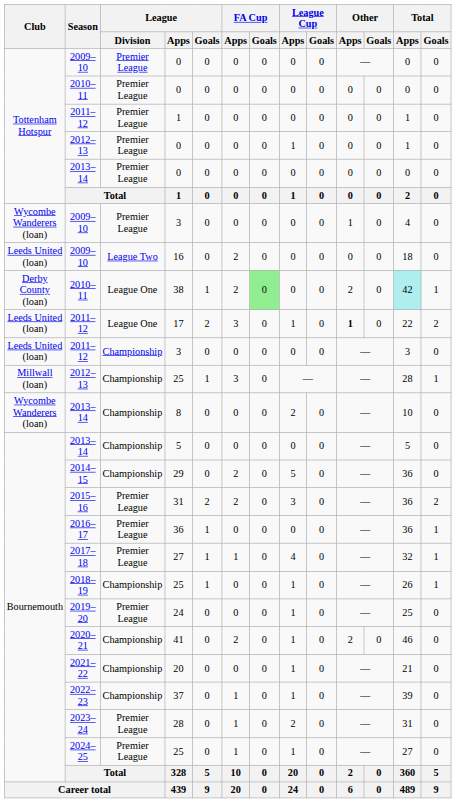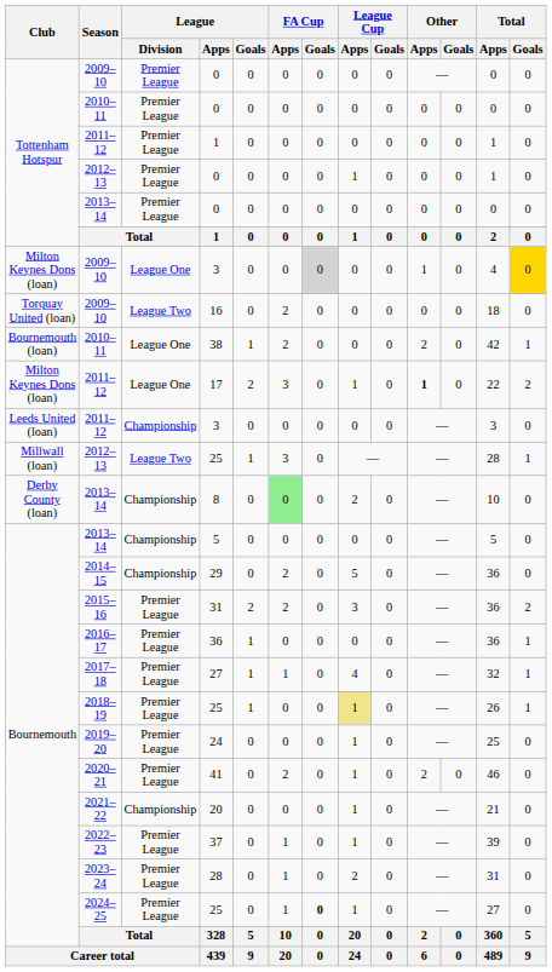 <table class="wikitable" style="text-align: center;">
 <tr>
 <th rowspan=2>Club</th>
 <th rowspan=2>Season</th>
 <th colspan=3>League</th>
 <th colspan=2><a href='#'>FA Cup</a></th>
 <th colspan=2><a href='#'>League Cup</a></th>
 <th colspan=2>Other</th>
 <th colspan=2>Total</th>
 </tr>
 <tr>
 <th>Division</th>
 <th>Apps</th>
 <th>Goals</th>
 <th>Apps</th>
 <th>Goals</th>
 <th>Apps</th>
 <th>Goals</th>
 <th>Apps</th>
 <th>Goals</th>
 <th>Apps</th>
 <th>Goals</th>
 </tr>
 <tr>
 <td rowspan=6><a href='#'>Tottenham Hotspur</a></td>
 <td><a href='#'>2009–10</a></td>
 <td><a href='#'>Premier League</a></td>
 <td>0</td>
 <td>0</td>
 <td>0</td>
 <td>0</td>
 <td>0</td>
 <td>0</td>
 <td colspan=2>—</td>
 <td>0</td>
 <td>0</td>
 </tr>
 <tr>
 <td><a href='#'>2010–11</a></td>
 <td>Premier League</td>
 <td>0</td>
 <td>0</td>
 <td>0</td>
 <td>0</td>
 <td>0</td>
 <td>0</td>
 <td>0</td>
 <td>0</td>
 <td>0</td>
 <td>0</td>
 </tr>
 <tr>
 <td><a href='#'>2011–12</a></td>
 <td>Premier League</td>
 <td>1</td>
 <td>0</td>
 <td>0</td>
 <td>0</td>
 <td>0</td>
 <td>0</td>
 <td>0</td>
 <td>0</td>
 <td>1</td>
 <td>0</td>
 </tr>
 <tr>
 <td><a href='#'>2012–13</a></td>
 <td>Premier League</td>
 <td>0</td>
 <td>0</td>
 <td>0</td>
 <td>0</td>
 <td>1</td>
 <td>0</td>
 <td>0</td>
 <td>0</td>
 <td>1</td>
 <td>0</td>
 </tr>
 <tr>
 <td><a href='#'>2013–14</a></td>
 <td>Premier League</td>
 <td>0</td>
 <td>0</td>
 <td>0</td>
 <td>0</td>
 <td>0</td>
 <td>0</td>
 <td>0</td>
 <td>0</td>
 <td>0</td>
 <td>0</td>
 </tr>
 <tr>
 <th colspan=2>Total</th>
 <th>1</th>
 <th>0</th>
 <th>0</th>
 <th>0</th>
 <th>1</th>
 <th>0</th>
 <th>0</th>
 <th>0</th>
 <th>2</th>
 <th>0</th>
 </tr>
 <tr>
-<td><a href='#'>Wycombe Wanderers</a> (loan)</td>
+<td><a href='#'>Milton Keynes Dons</a> (loan)</td>
 <td><a href='#'>2009–10</a></td>
-<td>Premier League</td>
+<td><a href='#'>League One</a></td>
 <td>3</td>
 <td>0</td>
 <td>0</td>
-<td>0</td>
+<td style="background: lightgrey;">0</td>
 <td>0</td>
 <td>0</td>
 <td>1</td>
 <td>0</td>
 <td>4</td>
-<td>0</td>
+<td style="background: gold;">0</td>
 </tr>
 <tr>
-<td><a href='#'>Leeds United</a> (loan)</td>
+<td><a href='#'>Torquay United</a> (loan)</td>
 <td><a href='#'>2009–10</a></td>
 <td><a href='#'>League Two</a></td>
 <td>16</td>
 <td>0</td>
 <td>2</td>
 <td>0</td>
 <td>0</td>
 <td>0</td>
 <td>0</td>
 <td>0</td>
 <td>18</td>
 <td>0</td>
 </tr>
 <tr>
-<td><a href='#'>Derby County</a> (loan)</td>
+<td><a href='#'>Bournemouth</a> (loan)</td>
 <td><a href='#'>2010–11</a></td>
 <td>League One</td>
 <td>38</td>
 <td>1</td>
 <td>2</td>
-<td style="background: lightgreen;">0</td>
+<td>0</td>
 <td>0</td>
 <td>0</td>
 <td>2</td>
 <td>0</td>
-<td style="background: paleturquoise;">42</td>
+<td>42</td>
 <td>1</td>
 </tr>
 <tr>
-<td><a href='#'>Leeds United</a> (loan)</td>
+<td><a href='#'>Milton Keynes Dons</a> (loan)</td>
 <td><a href='#'>2011–12</a></td>
 <td>League One</td>
 <td>17</td>
 <td>2</td>
 <td>3</td>
 <td>0</td>
 <td>1</td>
 <td>0</td>
 <td><strong>1</strong></td>
 <td>0</td>
 <td>22</td>
 <td>2</td>
 </tr>
 <tr>
 <td><a href='#'>Leeds United</a> (loan)</td>
 <td><a href='#'>2011–12</a></td>
 <td><a href='#'>Championship</a></td>
 <td>3</td>
 <td>0</td>
 <td>0</td>
 <td>0</td>
 <td>0</td>
 <td>0</td>
 <td colspan=2>—</td>
 <td>3</td>
 <td>0</td>
 </tr>
 <tr>
 <td><a href='#'>Millwall</a> (loan)</td>
 <td><a href='#'>2012–13</a></td>
-<td>Championship</td>
+<td><a href='#'>League Two</a></td>
 <td>25</td>
 <td>1</td>
 <td>3</td>
 <td>0</td>
 <td colspan=2>—</td>
 <td colspan=2>—</td>
 <td>28</td>
 <td>1</td>
 </tr>
 <tr>
-<td><a href='#'>Wycombe Wanderers</a> (loan)</td>
+<td><a href='#'>Derby County</a> (loan)</td>
 <td><a href='#'>2013–14</a></td>
 <td>Championship</td>
 <td>8</td>
 <td>0</td>
-<td>0</td>
+<td style="background: lightgreen;">0</td>
 <td>0</td>
 <td>2</td>
 <td>0</td>
 <td colspan=2>—</td>
 <td>10</td>
 <td>0</td>
 </tr>
 <tr>
 <td rowspan=13>Bournemouth</td>
 <td><a href='#'>2013–14</a></td>
 <td>Championship</td>
 <td>5</td>
 <td>0</td>
 <td>0</td>
 <td>0</td>
 <td>0</td>
 <td>0</td>
 <td colspan=2>—</td>
 <td>5</td>
 <td>0</td>
 </tr>
 <tr>
 <td><a href='#'>2014–15</a></td>
 <td>Championship</td>
 <td>29</td>
 <td>0</td>
 <td>2</td>
 <td>0</td>
 <td>5</td>
 <td>0</td>
 <td colspan=2>—</td>
 <td>36</td>
 <td>0</td>
 </tr>
 <tr>
 <td><a href='#'>2015–16</a></td>
 <td>Premier League</td>
 <td>31</td>
 <td>2</td>
 <td>2</td>
 <td>0</td>
 <td>3</td>
 <td>0</td>
 <td colspan=2>—</td>
 <td>36</td>
 <td>2</td>
 </tr>
 <tr>
 <td><a href='#'>2016–17</a></td>
 <td>Premier League</td>
 <td>36</td>
 <td>1</td>
 <td>0</td>
 <td>0</td>
 <td>0</td>
 <td>0</td>
 <td colspan=2>—</td>
 <td>36</td>
 <td>1</td>
 </tr>
 <tr>
 <td><a href='#'>2017–18</a></td>
 <td>Premier League</td>
 <td>27</td>
 <td>1</td>
 <td>1</td>
 <td>0</td>
 <td>4</td>
 <td>0</td>
 <td colspan=2>—</td>
 <td>32</td>
 <td>1</td>
 </tr>
 <tr>
 <td><a href='#'>2018–19</a></td>
-<td>Championship</td>
+<td>Premier League</td>
 <td>25</td>
 <td>1</td>
 <td>0</td>
 <td>0</td>
-<td>1</td>
+<td style="background: khaki;">1</td>
 <td>0</td>
 <td colspan=2>—</td>
 <td>26</td>
 <td>1</td>
 </tr>
 <tr>
 <td><a href='#'>2019–20</a></td>
 <td>Premier League</td>
 <td>24</td>
 <td>0</td>
 <td>0</td>
 <td>0</td>
 <td>1</td>
 <td>0</td>
 <td colspan=2>—</td>
 <td>25</td>
 <td>0</td>
 </tr>
 <tr>
 <td><a href='#'>2020–21</a></td>
-<td>Championship</td>
+<td>Premier League</td>
 <td>41</td>
 <td>0</td>
 <td>2</td>
 <td>0</td>
 <td>1</td>
 <td>0</td>
 <td>2</td>
 <td>0</td>
 <td>46</td>
 <td>0</td>
 </tr>
 <tr>
 <td><a href='#'>2021–22</a></td>
 <td>Championship</td>
 <td>20</td>
 <td>0</td>
 <td>0</td>
 <td>0</td>
 <td>1</td>
 <td>0</td>
 <td colspan=2>—</td>
 <td>21</td>
 <td>0</td>
 </tr>
 <tr>
 <td><a href='#'>2022–23</a></td>
-<td>Championship</td>
+<td>Premier League</td>
 <td>37</td>
 <td>0</td>
 <td>1</td>
 <td>0</td>
 <td>1</td>
 <td>0</td>
 <td colspan=2>—</td>
 <td>39</td>
 <td>0</td>
 </tr>
 <tr>
 <td><a href='#'>2023–24</a></td>
 <td>Premier League</td>
 <td>28</td>
 <td>0</td>
 <td>1</td>
 <td>0</td>
 <td>2</td>
 <td>0</td>
 <td colspan=2>—</td>
 <td>31</td>
 <td>0</td>
 </tr>
 <tr>
 <td><a href='#'>2024–25</a></td>
 <td>Premier League</td>
 <td>25</td>
 <td>0</td>
 <td>1</td>
-<td>0</td>
+<td><strong>0</strong></td>
 <td>1</td>
 <td>0</td>
 <td colspan=2>—</td>
 <td>27</td>
 <td>0</td>
 </tr>
 <tr>
 <th colspan=2>Total</th>
 <th>328</th>
 <th>5</th>
 <th>10</th>
 <th>0</th>
 <th>20</th>
 <th>0</th>
 <th>2</th>
 <th>0</th>
 <th>360</th>
 <th>5</th>
 </tr>
 <tr>
 <th colspan=3>Career total</th>
 <th>439</th>
 <th>9</th>
 <th>20</th>
 <th>0</th>
 <th>24</th>
 <th>0</th>
 <th>6</th>
 <th>0</th>
 <th>489</th>
 <th>9</th>
 </tr>
 </table>
